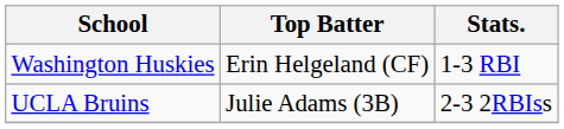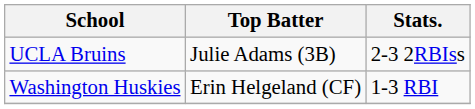 <table class="wikitable">
 <tr>
 <th>School</th>
 <th>Top Batter</th>
 <th>Stats.</th>
 </tr>
 <tr>
+<td><a href='#'>UCLA Bruins</a></td>
+<td>Julie Adams (3B)</td>
+<td>2-3  2<a href='#'>RBIs</a>s</td>
+</tr>
+<tr>
 <td><a href='#'>Washington Huskies</a></td>
 <td>Erin Helgeland (CF)</td>
 <td>1-3  <a href='#'>RBI</a></td>
 </tr>
 <tr>
-<td><a href='#'>UCLA Bruins</a></td>
-<td>Julie Adams (3B)</td>
-<td>2-3  2<a href='#'>RBIs</a>s</td>
-</tr>
-<tr>
 </tr>
 </table>
